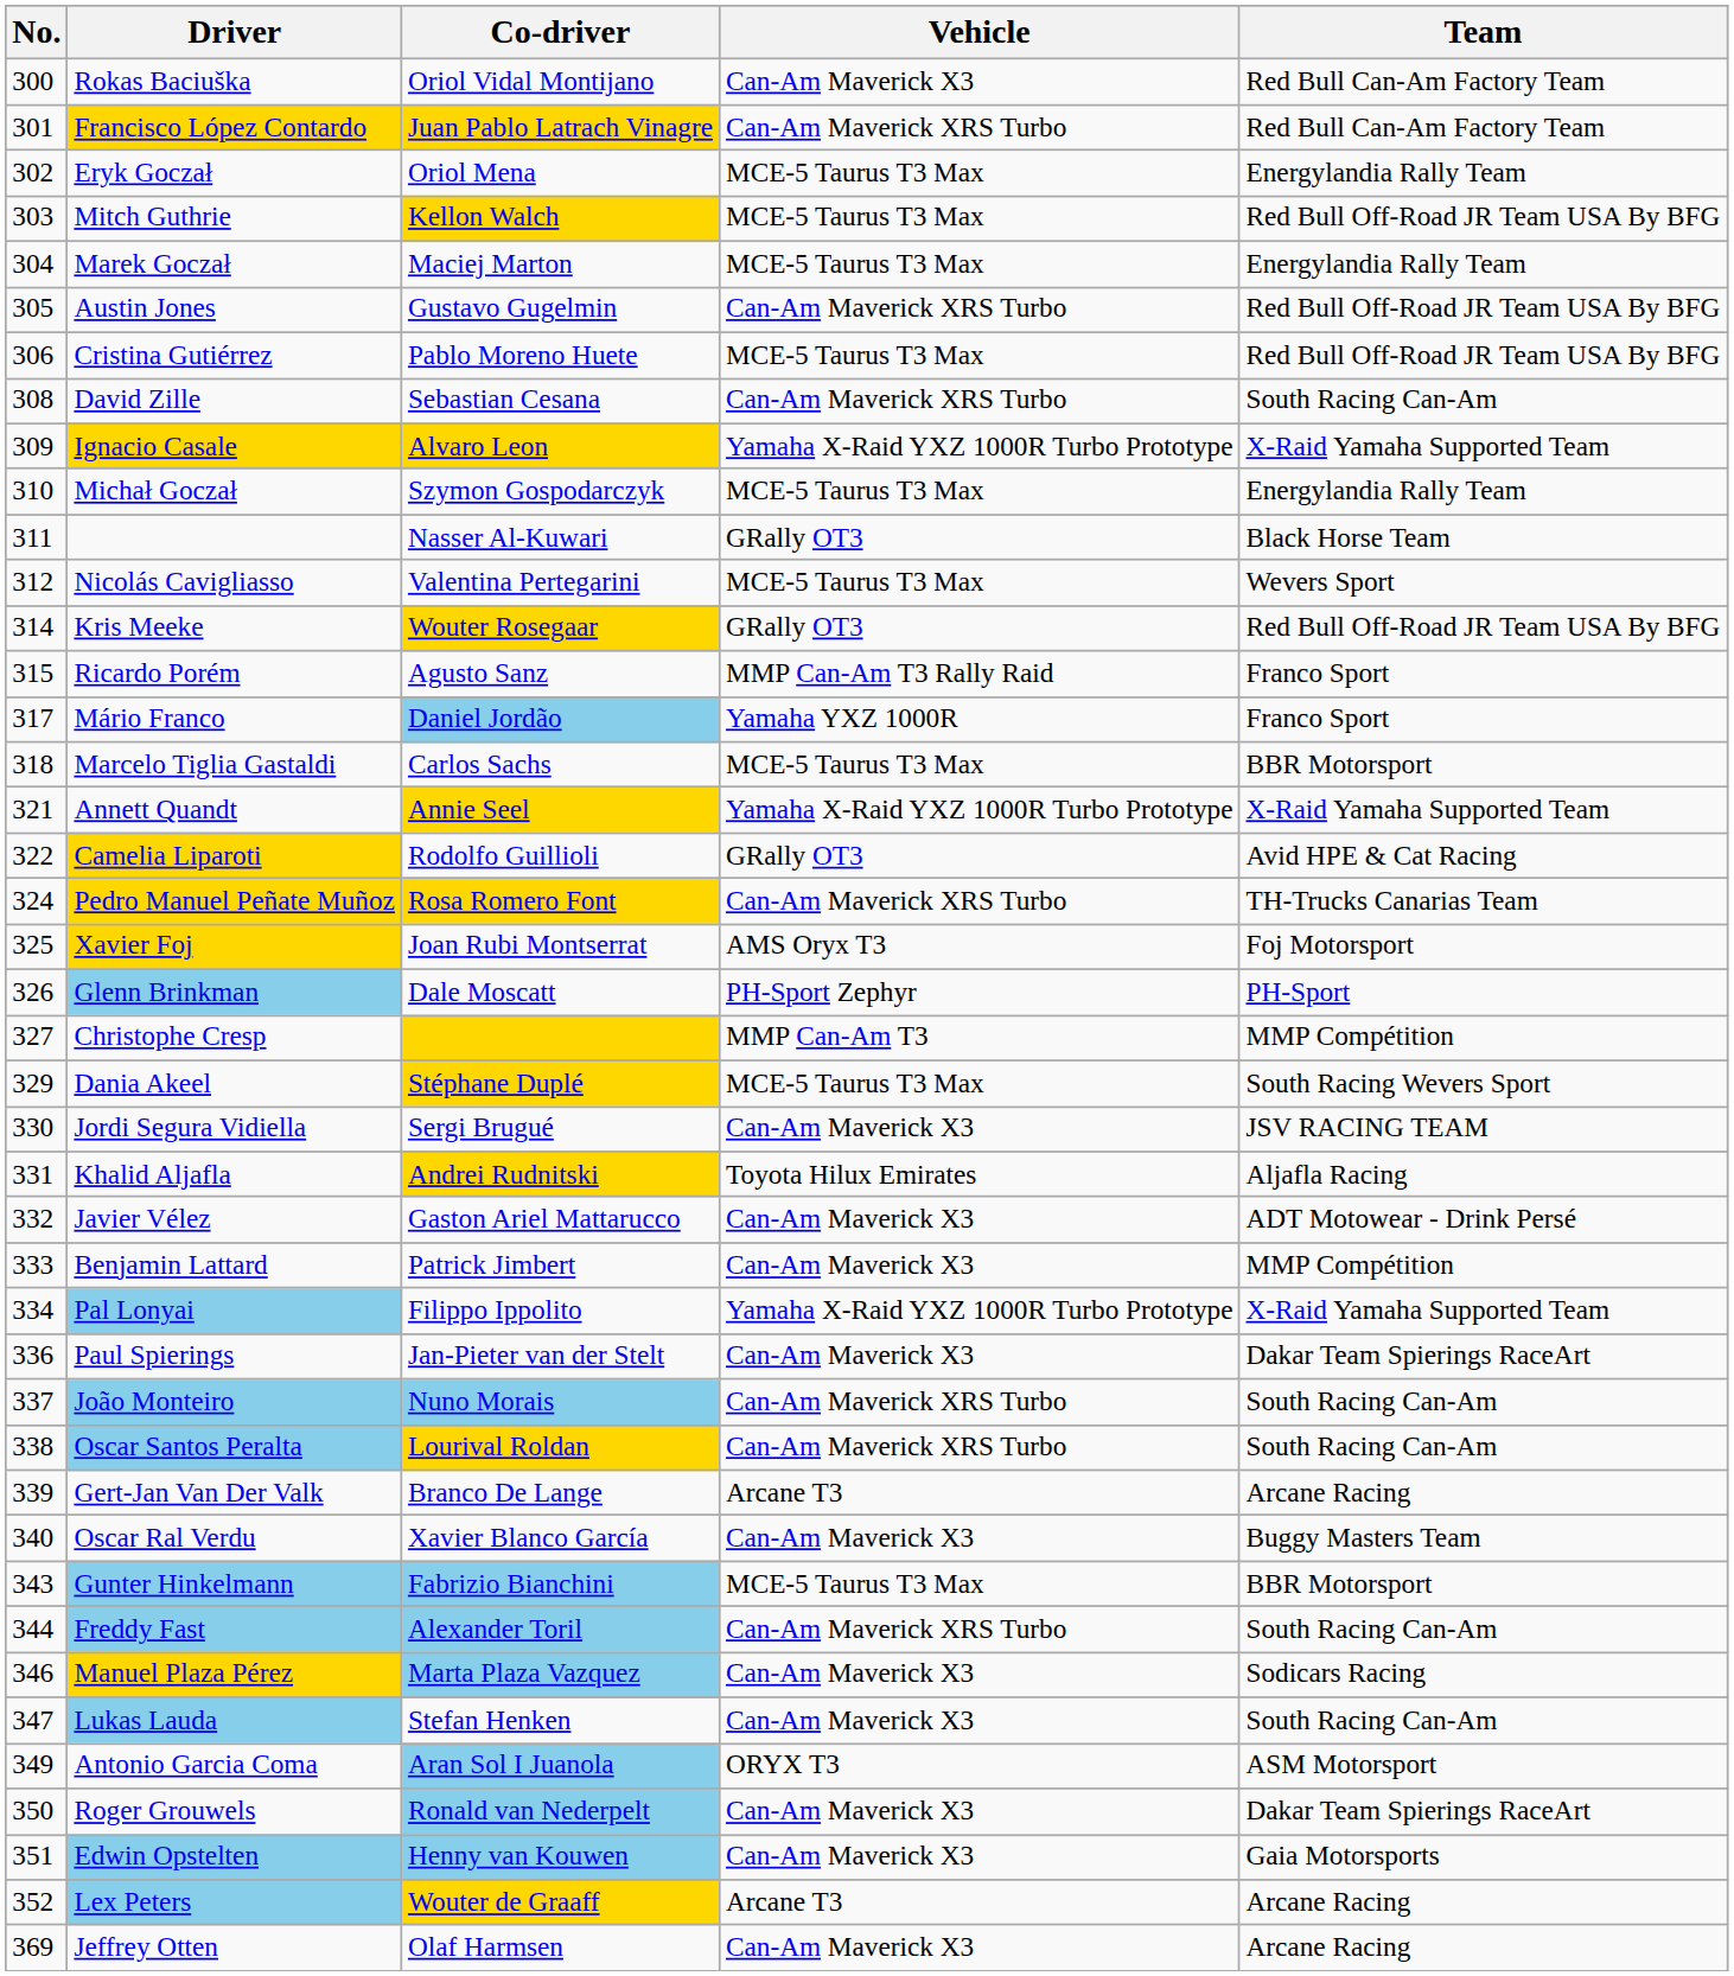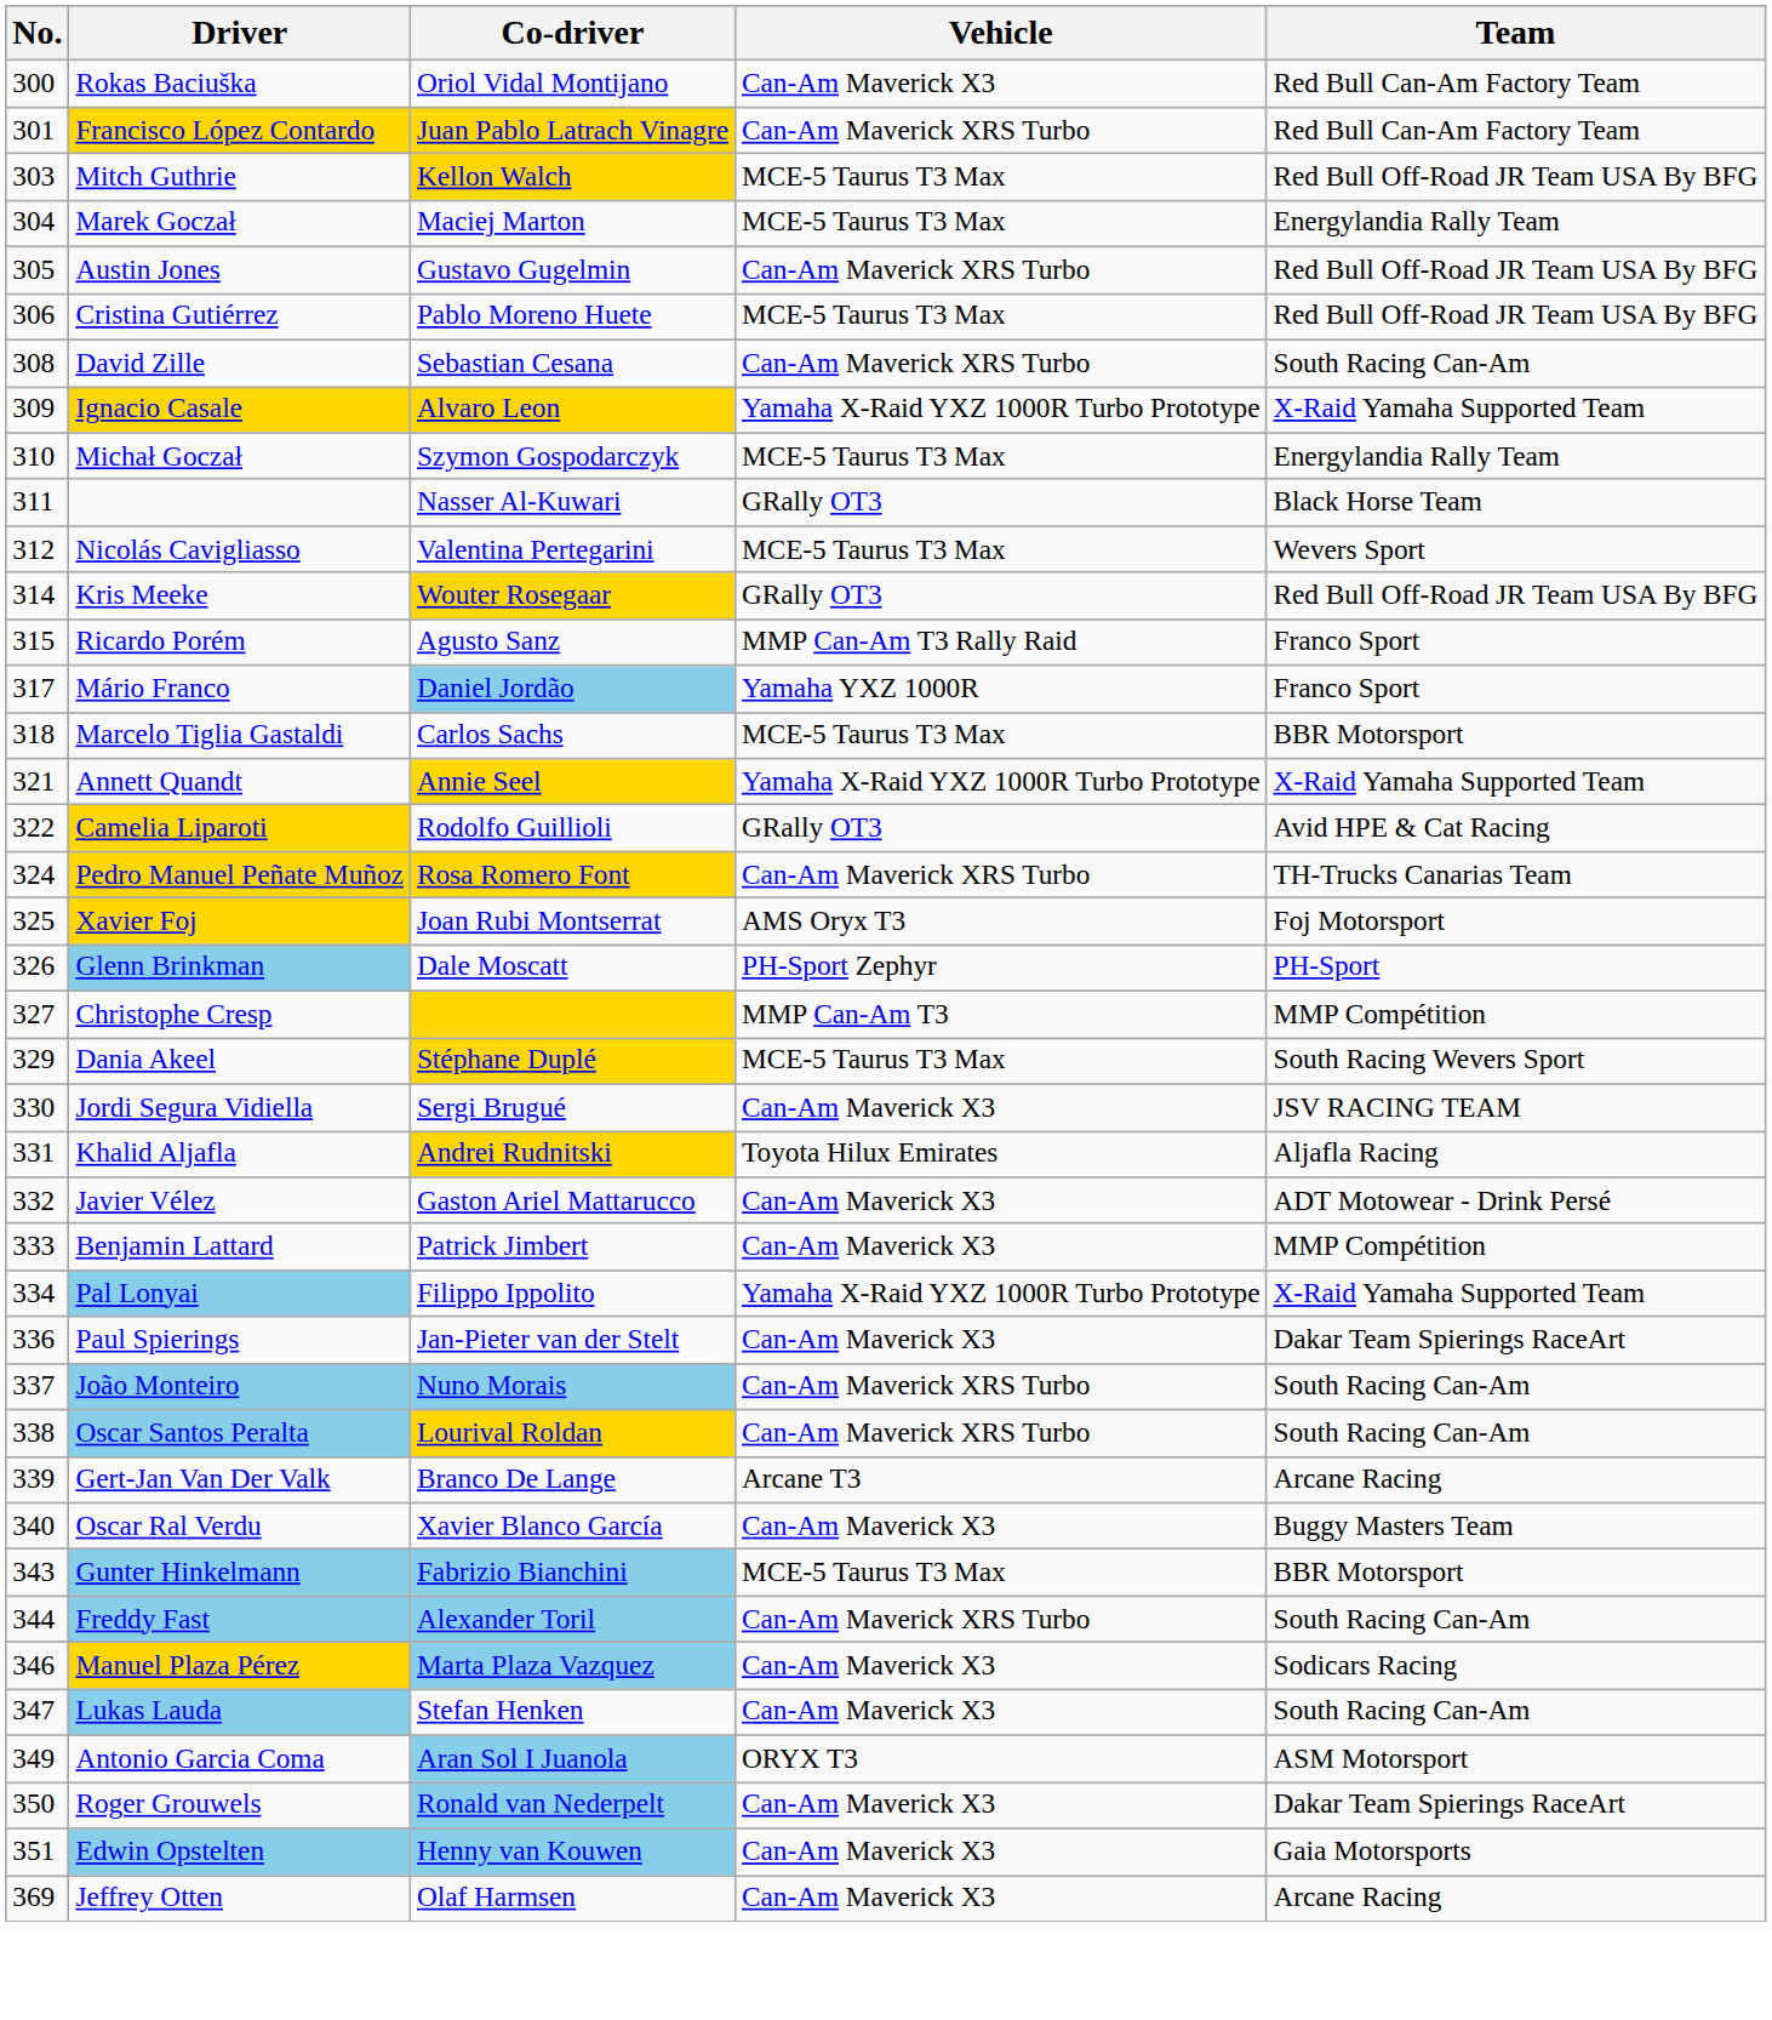 <table class="wikitable sortable" style="font-size:85%;">
 <tr>
 <th><big>No.</big></th>
 <th><big>Driver</big></th>
 <th><big>Co-driver</big></th>
 <th><big>Vehicle</big></th>
 <th><big>Team</big></th>
 </tr>
 <tr>
 <td>300</td>
 <td> <a href='#'>Rokas Baciuška</a></td>
 <td> <a href='#'>Oriol Vidal Montijano</a></td>
 <td><a href='#'>Can-Am</a> Maverick X3</td>
 <td>Red Bull Can-Am Factory Team</td>
 </tr>
 <tr>
 <td>301</td>
 <td style="background:gold;"> <a href='#'>Francisco López Contardo</a></td>
 <td style="background:gold;"> <a href='#'>Juan Pablo Latrach Vinagre</a></td>
 <td><a href='#'>Can-Am</a> Maverick XRS Turbo</td>
 <td>Red Bull Can-Am Factory Team</td>
-</tr>
-<tr>
-<td>302</td>
-<td> <a href='#'>Eryk Goczał</a></td>
-<td> <a href='#'>Oriol Mena</a></td>
-<td>MCE-5 Taurus T3 Max</td>
-<td>Energylandia Rally Team</td>
 </tr>
 <tr>
 <td>303</td>
 <td> <a href='#'>Mitch Guthrie</a></td>
 <td style="background:gold;"> <a href='#'>Kellon Walch</a></td>
 <td>MCE-5 Taurus T3 Max</td>
 <td>Red Bull Off-Road JR Team USA By BFG</td>
 </tr>
 <tr>
 <td>304</td>
 <td> <a href='#'>Marek Goczał</a></td>
 <td> <a href='#'>Maciej Marton</a></td>
 <td>MCE-5 Taurus T3 Max</td>
 <td>Energylandia Rally Team</td>
 </tr>
 <tr>
 <td>305</td>
 <td> <a href='#'>Austin Jones</a></td>
 <td> <a href='#'>Gustavo Gugelmin</a></td>
 <td><a href='#'>Can-Am</a> Maverick XRS Turbo</td>
 <td>Red Bull Off-Road JR Team USA By BFG</td>
 </tr>
 <tr>
 <td>306</td>
 <td> <a href='#'>Cristina Gutiérrez</a></td>
 <td> <a href='#'>Pablo Moreno Huete</a></td>
 <td>MCE-5 Taurus T3 Max</td>
 <td>Red Bull Off-Road JR Team USA By BFG</td>
 </tr>
 <tr>
 <td>308</td>
 <td> <a href='#'>David Zille</a></td>
 <td> <a href='#'>Sebastian Cesana</a></td>
 <td><a href='#'>Can-Am</a> Maverick XRS Turbo</td>
 <td>South Racing Can-Am</td>
 </tr>
 <tr>
 <td>309</td>
 <td style="background:gold;"> <a href='#'>Ignacio Casale</a></td>
 <td style="background:gold;"> <a href='#'>Alvaro Leon</a></td>
 <td><a href='#'>Yamaha</a> X-Raid YXZ 1000R Turbo Prototype</td>
 <td><a href='#'>X-Raid</a> Yamaha Supported Team</td>
 </tr>
 <tr>
 <td>310</td>
 <td> <a href='#'>Michał Goczał</a></td>
 <td> <a href='#'>Szymon Gospodarczyk</a></td>
 <td>MCE-5 Taurus T3 Max</td>
 <td>Energylandia Rally Team</td>
 </tr>
 <tr>
 <td>311</td>
 <td> </td>
 <td> <a href='#'>Nasser Al-Kuwari</a></td>
 <td>GRally <a href='#'>OT3</a></td>
 <td>Black Horse Team</td>
 </tr>
 <tr>
 <td>312</td>
 <td> <a href='#'>Nicolás Cavigliasso</a></td>
 <td> <a href='#'>Valentina Pertegarini</a></td>
 <td>MCE-5 Taurus T3 Max</td>
 <td>Wevers Sport</td>
 </tr>
 <tr>
 <td>314</td>
 <td> <a href='#'>Kris Meeke</a></td>
 <td style="background:gold;"> <a href='#'>Wouter Rosegaar</a></td>
 <td>GRally <a href='#'>OT3</a></td>
 <td>Red Bull Off-Road JR Team USA By BFG</td>
 </tr>
 <tr>
 <td>315</td>
 <td> <a href='#'>Ricardo Porém</a></td>
 <td> <a href='#'>Agusto Sanz</a></td>
 <td>MMP <a href='#'>Can-Am</a> T3 Rally Raid</td>
 <td>Franco Sport</td>
 </tr>
 <tr>
 <td>317</td>
 <td> <a href='#'>Mário Franco</a></td>
 <td style="background:skyblue;"> <a href='#'>Daniel Jordão</a></td>
 <td><a href='#'>Yamaha</a> YXZ 1000R</td>
 <td>Franco Sport</td>
 </tr>
 <tr>
 <td>318</td>
 <td> <a href='#'>Marcelo Tiglia Gastaldi</a></td>
 <td> <a href='#'>Carlos Sachs</a></td>
 <td>MCE-5 Taurus T3 Max</td>
 <td>BBR Motorsport</td>
 </tr>
 <tr>
 <td>321</td>
 <td> <a href='#'>Annett Quandt</a></td>
 <td style="background:gold;"> <a href='#'>Annie Seel</a></td>
 <td><a href='#'>Yamaha</a> X-Raid YXZ 1000R Turbo Prototype</td>
 <td><a href='#'>X-Raid</a> Yamaha Supported Team</td>
 </tr>
 <tr>
 <td>322</td>
 <td style="background:gold;"> <a href='#'>Camelia Liparoti</a></td>
 <td> <a href='#'>Rodolfo Guillioli</a></td>
 <td>GRally <a href='#'>OT3</a></td>
 <td>Avid HPE & Cat Racing</td>
 </tr>
 <tr>
 <td>324</td>
 <td style="background:gold;"> <a href='#'>Pedro Manuel Peñate Muñoz</a></td>
 <td style="background:gold;"> <a href='#'>Rosa Romero Font</a></td>
 <td><a href='#'>Can-Am</a> Maverick XRS Turbo</td>
 <td>TH-Trucks Canarias Team</td>
 </tr>
 <tr>
 <td>325</td>
 <td style="background:gold;"> <a href='#'>Xavier Foj</a></td>
 <td> <a href='#'>Joan Rubi Montserrat</a></td>
 <td>AMS Oryx T3</td>
 <td>Foj Motorsport</td>
 </tr>
 <tr>
 <td>326</td>
 <td style="background:skyblue;"> <a href='#'>Glenn Brinkman</a></td>
 <td> <a href='#'>Dale Moscatt</a></td>
 <td><a href='#'>PH-Sport</a> Zephyr</td>
 <td><a href='#'>PH-Sport</a></td>
 </tr>
 <tr>
 <td>327</td>
 <td> <a href='#'>Christophe Cresp</a></td>
 <td style="background:gold;"> </td>
 <td>MMP <a href='#'>Can-Am</a> T3</td>
 <td>MMP Compétition</td>
 </tr>
 <tr>
 <td>329</td>
 <td> <a href='#'>Dania Akeel</a></td>
 <td style="background:gold;"> <a href='#'>Stéphane Duplé</a></td>
 <td>MCE-5 Taurus T3 Max</td>
 <td>South Racing Wevers Sport</td>
 </tr>
 <tr>
 <td>330</td>
 <td> <a href='#'>Jordi Segura Vidiella</a></td>
 <td> <a href='#'>Sergi Brugué</a></td>
 <td><a href='#'>Can-Am</a> Maverick X3</td>
 <td>JSV RACING TEAM</td>
 </tr>
 <tr>
 <td>331</td>
 <td> <a href='#'>Khalid Aljafla</a></td>
 <td style="background:gold;"> <a href='#'>Andrei Rudnitski</a></td>
 <td>Toyota Hilux Emirates</td>
 <td>Aljafla Racing</td>
 </tr>
 <tr>
 <td>332</td>
 <td> <a href='#'>Javier Vélez</a></td>
 <td> <a href='#'>Gaston Ariel Mattarucco</a></td>
 <td><a href='#'>Can-Am</a> Maverick X3</td>
 <td>ADT Motowear - Drink Persé</td>
 </tr>
 <tr>
 <td>333</td>
 <td> <a href='#'>Benjamin Lattard</a></td>
 <td> <a href='#'>Patrick Jimbert</a></td>
 <td><a href='#'>Can-Am</a> Maverick X3</td>
 <td>MMP Compétition</td>
 </tr>
 <tr>
 <td>334</td>
 <td style="background:skyblue;"> <a href='#'>Pal Lonyai</a></td>
 <td> <a href='#'>Filippo Ippolito</a></td>
 <td><a href='#'>Yamaha</a> X-Raid YXZ 1000R Turbo Prototype</td>
 <td><a href='#'>X-Raid</a> Yamaha Supported Team</td>
 </tr>
 <tr>
 <td>336</td>
 <td> <a href='#'>Paul Spierings</a></td>
 <td> <a href='#'>Jan-Pieter van der Stelt</a></td>
 <td><a href='#'>Can-Am</a> Maverick X3</td>
 <td>Dakar Team Spierings RaceArt</td>
 </tr>
 <tr>
 <td>337</td>
 <td style="background:skyblue;"> <a href='#'>João Monteiro</a></td>
 <td style="background:skyblue;"> <a href='#'>Nuno Morais</a></td>
 <td><a href='#'>Can-Am</a> Maverick XRS Turbo</td>
 <td>South Racing Can-Am</td>
 </tr>
 <tr>
 <td>338</td>
 <td style="background:skyblue;"> <a href='#'>Oscar Santos Peralta</a></td>
 <td style="background:gold;"> <a href='#'>Lourival Roldan</a></td>
 <td><a href='#'>Can-Am</a> Maverick XRS Turbo</td>
 <td>South Racing Can-Am</td>
 </tr>
 <tr>
 <td>339</td>
 <td> <a href='#'>Gert-Jan Van Der Valk</a></td>
 <td> <a href='#'>Branco De Lange</a></td>
 <td>Arcane T3</td>
 <td>Arcane Racing</td>
 </tr>
 <tr>
 <td>340</td>
 <td> <a href='#'>Oscar Ral Verdu</a></td>
 <td> <a href='#'>Xavier Blanco García</a></td>
 <td><a href='#'>Can-Am</a> Maverick X3</td>
 <td>Buggy Masters Team</td>
 </tr>
 <tr>
 <td>343</td>
 <td style="background:skyblue;"> <a href='#'>Gunter Hinkelmann</a></td>
 <td style="background:skyblue;"> <a href='#'>Fabrizio Bianchini</a></td>
 <td>MCE-5 Taurus T3 Max</td>
 <td>BBR Motorsport</td>
 </tr>
 <tr>
 <td>344</td>
 <td style="background:skyblue;"> <a href='#'>Freddy Fast</a></td>
 <td style="background:skyblue;"> <a href='#'>Alexander Toril</a></td>
 <td><a href='#'>Can-Am</a> Maverick XRS Turbo</td>
 <td>South Racing Can-Am</td>
 </tr>
 <tr>
 <td>346</td>
 <td style="background:gold;"> <a href='#'>Manuel Plaza Pérez</a></td>
 <td style="background:skyblue;"> <a href='#'>Marta Plaza Vazquez</a></td>
 <td><a href='#'>Can-Am</a> Maverick X3</td>
 <td>Sodicars Racing</td>
 </tr>
 <tr>
 <td>347</td>
 <td style="background:skyblue;"> <a href='#'>Lukas Lauda</a></td>
 <td> <a href='#'>Stefan Henken</a></td>
 <td><a href='#'>Can-Am</a> Maverick X3</td>
 <td>South Racing Can-Am</td>
 </tr>
 <tr>
 <td>349</td>
 <td> <a href='#'>Antonio Garcia Coma</a></td>
 <td style="background:skyblue;"> <a href='#'>Aran Sol I Juanola</a></td>
 <td>ORYX T3</td>
 <td>ASM Motorsport</td>
 </tr>
 <tr>
 <td>350</td>
 <td> <a href='#'>Roger Grouwels</a></td>
 <td style="background:skyblue;"> <a href='#'>Ronald van Nederpelt</a></td>
 <td><a href='#'>Can-Am</a> Maverick X3</td>
 <td>Dakar Team Spierings RaceArt</td>
 </tr>
 <tr>
 <td>351</td>
 <td style="background:skyblue;"> <a href='#'>Edwin Opstelten</a></td>
 <td style="background:skyblue;"> <a href='#'>Henny van Kouwen</a></td>
 <td><a href='#'>Can-Am</a> Maverick X3</td>
 <td>Gaia Motorsports</td>
 </tr>
 <tr>
-<td>352</td>
-<td style="background:skyblue;"> <a href='#'>Lex Peters</a></td>
-<td style="background:gold;"> <a href='#'>Wouter de Graaff</a></td>
-<td>Arcane T3</td>
-<td>Arcane Racing</td>
-</tr>
-<tr>
 <td>369</td>
 <td> <a href='#'>Jeffrey Otten</a></td>
 <td> <a href='#'>Olaf Harmsen</a></td>
 <td><a href='#'>Can-Am</a> Maverick X3</td>
 <td>Arcane Racing</td>
 </tr>
 </table>
